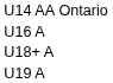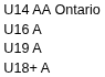 <table>
 <tr>
 <td>U14 AA</td>
 <td>    Ontario</td>
 <td></td>
 <td></td>
 </tr>
 <tr>
 <td>U16 A</td>
 <td></td>
 <td></td>
 </tr>
 <tr>
+<td>U19 A</td>
+<td></td>
+<td></td>
+<td></td>
+</tr>
+<tr>
 <td>U18+ A</td>
 <td></td>
 <td></td>
 <td></td>
 </tr>
-<tr>
-<td>U19 A</td>
-<td></td>
-<td></td>
-<td></td>
-</tr>
 </table>
